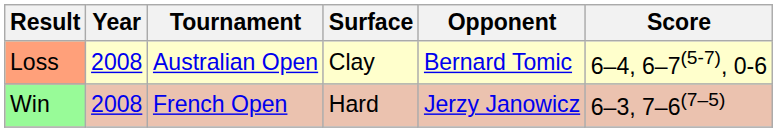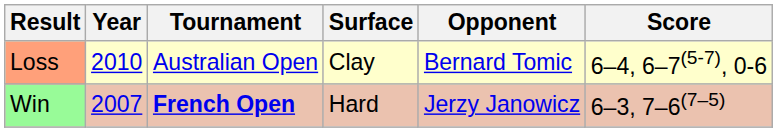 <table class="sortable wikitable">
 <tr>
 <th>Result</th>
 <th>Year</th>
 <th>Tournament</th>
 <th>Surface</th>
 <th>Opponent</th>
 <th>Score</th>
 </tr>
 <tr style="background:#ffc;">
 <td style="background:#ffa07a;">Loss</td>
-<td><a href='#'>2008</a></td>
+<td><a href='#'>2010</a></td>
 <td><a href='#'>Australian Open</a></td>
 <td>Clay</td>
 <td> <a href='#'>Bernard Tomic</a></td>
 <td>6–4, 6–7<sup>(5-7)</sup>, 0-6</td>
 </tr>
 <tr style="background:#ebc2af;">
 <td style="background:#98fb98;">Win</td>
-<td><a href='#'>2008</a></td>
-<td><a href='#'>French Open</a></td>
+<td><a href='#'>2007</a></td>
+<td><strong><a href='#'>French Open</a></strong></td>
 <td>Hard</td>
 <td> <a href='#'>Jerzy Janowicz</a></td>
 <td>6–3, 7–6<sup>(7–5)</sup></td>
 </tr>
 </table>
